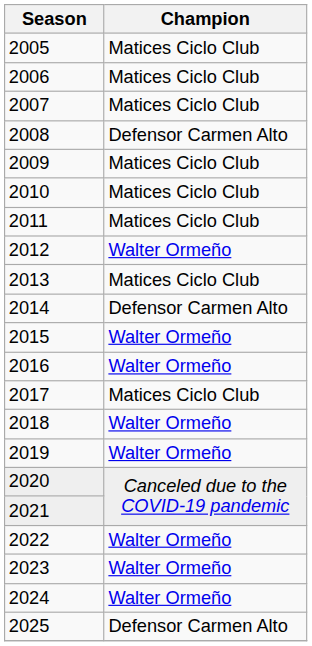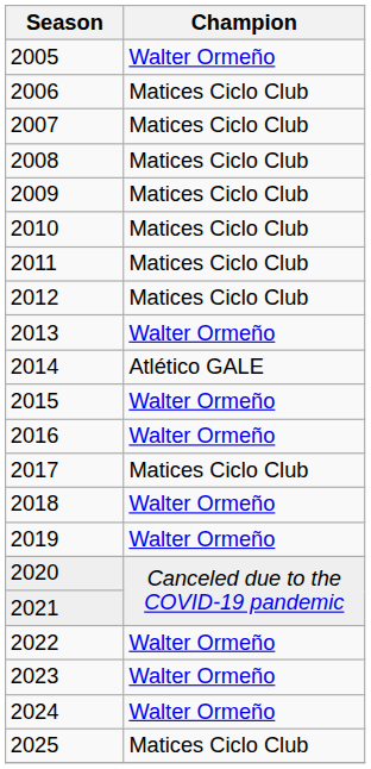 <table class="wikitable sortable">
 <tr>
 <th width=80px>Season</th>
 <th width=170px>Champion</th>
 </tr>
 <tr>
 <td>2005</td>
-<td>Matices Ciclo Club</td>
+<td><a href='#'>Walter Ormeño</a></td>
 </tr>
 <tr>
 <td>2006</td>
 <td>Matices Ciclo Club</td>
 </tr>
 <tr>
 <td>2007</td>
 <td>Matices Ciclo Club</td>
 </tr>
 <tr>
 <td>2008</td>
-<td>Defensor Carmen Alto</td>
+<td>Matices Ciclo Club</td>
 </tr>
 <tr>
 <td>2009</td>
 <td>Matices Ciclo Club</td>
 </tr>
 <tr>
 <td>2010</td>
 <td>Matices Ciclo Club</td>
 </tr>
 <tr>
 <td>2011</td>
 <td>Matices Ciclo Club</td>
 </tr>
 <tr>
 <td>2012</td>
+<td>Matices Ciclo Club</td>
+</tr>
+<tr>
+<td>2013</td>
 <td><a href='#'>Walter Ormeño</a></td>
 </tr>
 <tr>
-<td>2013</td>
-<td>Matices Ciclo Club</td>
-</tr>
-<tr>
 <td>2014</td>
-<td>Defensor Carmen Alto</td>
+<td>Atlético GALE</td>
 </tr>
 <tr>
 <td>2015</td>
 <td><a href='#'>Walter Ormeño</a></td>
 </tr>
 <tr>
 <td>2016</td>
 <td><a href='#'>Walter Ormeño</a></td>
 </tr>
 <tr>
 <td>2017</td>
 <td>Matices Ciclo Club</td>
 </tr>
 <tr>
 <td>2018</td>
 <td><a href='#'>Walter Ormeño</a></td>
 </tr>
 <tr>
 <td>2019</td>
 <td><a href='#'>Walter Ormeño</a></td>
 </tr>
 <tr bgcolor=#efefef>
 <td>2020</td>
 <td rowspan=2 colspan="1" align=center><em>Canceled due to the <a href='#'>COVID-19 pandemic</a></em></td>
 </tr>
 <tr bgcolor=#efefef>
 <td>2021</td>
 </tr>
 <tr>
 <td>2022</td>
 <td><a href='#'>Walter Ormeño</a></td>
 </tr>
 <tr>
 <td>2023</td>
 <td><a href='#'>Walter Ormeño</a></td>
 </tr>
 <tr>
 <td>2024</td>
 <td><a href='#'>Walter Ormeño</a></td>
 </tr>
 <tr>
 <td>2025</td>
-<td>Defensor Carmen Alto</td>
+<td>Matices Ciclo Club</td>
 </tr>
 <tr>
 </tr>
 </table>
